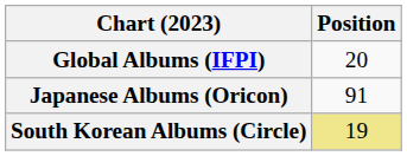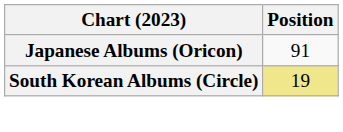 <table class="wikitable plainrowheaders sortable" style="text-align:center">
 <tr>
 <th scope="col">Chart (2023)</th>
 <th scope="col">Position</th>
-</tr>
-<tr>
-<th scope="row">Global Albums (<a href='#'>IFPI</a>)</th>
-<td>20</td>
 </tr>
 <tr>
 <th scope="row">Japanese Albums (Oricon)</th>
 <td>91</td>
 </tr>
 <tr>
 <th scope="row">South Korean Albums (Circle)</th>
 <td style="background: khaki;">19</td>
 </tr>
 </table>
